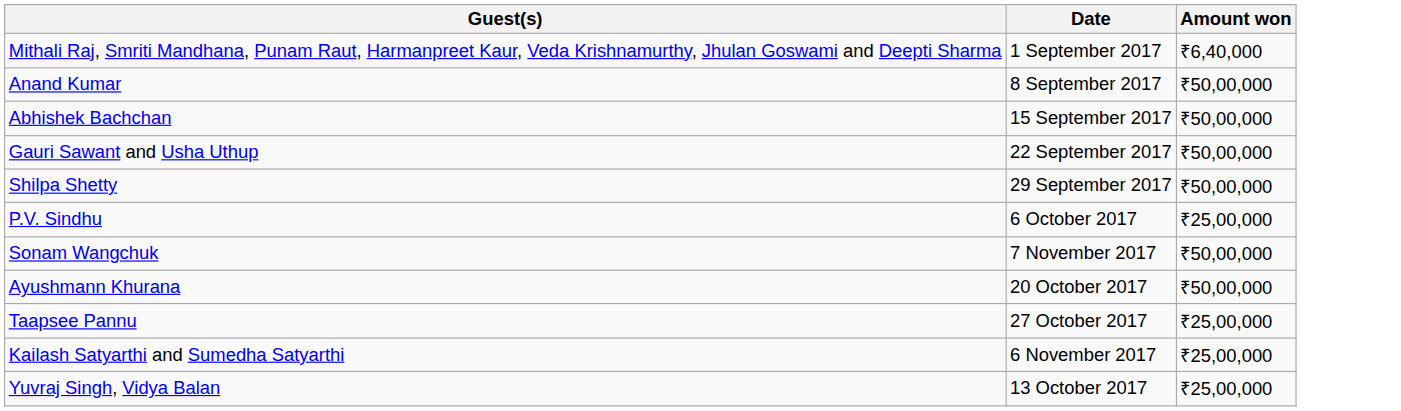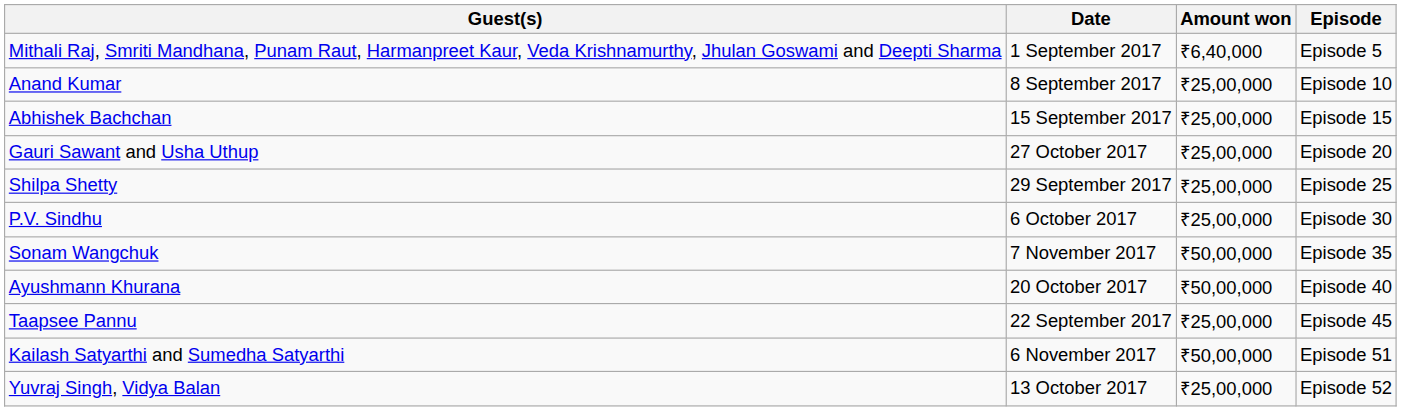 <table class="wikitable">
 <tr>
 <th>Guest(s)</th>
 <th>Date</th>
 <th>Amount won</th>
+<th>Episode</th>
 </tr>
 <tr>
 <td><a href='#'>Mithali Raj</a>, <a href='#'>Smriti Mandhana</a>, <a href='#'>Punam Raut</a>, <a href='#'>Harmanpreet Kaur</a>, <a href='#'>Veda Krishnamurthy</a>, <a href='#'>Jhulan Goswami</a> and <a href='#'>Deepti Sharma</a></td>
 <td>1 September 2017</td>
 <td>₹6,40,000</td>
+<td>Episode 5</td>
 </tr>
 <tr>
 <td><a href='#'>Anand Kumar</a></td>
 <td>8 September 2017</td>
-<td>₹50,00,000</td>
+<td>₹25,00,000</td>
+<td>Episode 10</td>
 </tr>
 <tr>
 <td><a href='#'>Abhishek Bachchan</a></td>
 <td>15 September 2017</td>
-<td>₹50,00,000</td>
+<td>₹25,00,000</td>
+<td>Episode 15</td>
 </tr>
 <tr>
 <td><a href='#'>Gauri Sawant</a> and <a href='#'>Usha Uthup</a></td>
-<td>22 September 2017</td>
-<td>₹50,00,000</td>
+<td>27 October 2017</td>
+<td>₹25,00,000</td>
+<td>Episode 20</td>
 </tr>
 <tr>
 <td><a href='#'>Shilpa Shetty</a></td>
 <td>29 September 2017</td>
-<td>₹50,00,000</td>
+<td>₹25,00,000</td>
+<td>Episode 25</td>
 </tr>
 <tr>
 <td><a href='#'>P.V. Sindhu</a></td>
 <td>6 October 2017</td>
 <td>₹25,00,000</td>
+<td>Episode 30</td>
 </tr>
 <tr>
 <td><a href='#'>Sonam Wangchuk</a></td>
 <td>7 November 2017</td>
 <td>₹50,00,000</td>
+<td>Episode 35</td>
 </tr>
 <tr>
 <td><a href='#'>Ayushmann Khurana</a></td>
 <td>20 October 2017</td>
 <td>₹50,00,000</td>
+<td>Episode 40</td>
 </tr>
 <tr>
 <td><a href='#'>Taapsee Pannu</a></td>
-<td>27 October 2017</td>
+<td>22 September 2017</td>
 <td>₹25,00,000</td>
+<td>Episode 45</td>
 </tr>
 <tr>
 <td><a href='#'>Kailash Satyarthi</a> and <a href='#'>Sumedha Satyarthi</a></td>
 <td>6 November 2017</td>
-<td>₹25,00,000</td>
+<td>₹50,00,000</td>
+<td>Episode 51</td>
 </tr>
 <tr>
 <td><a href='#'>Yuvraj Singh</a>, <a href='#'>Vidya Balan</a></td>
 <td>13 October 2017</td>
 <td>₹25,00,000</td>
+<td>Episode 52</td>
 </tr>
 </table>
